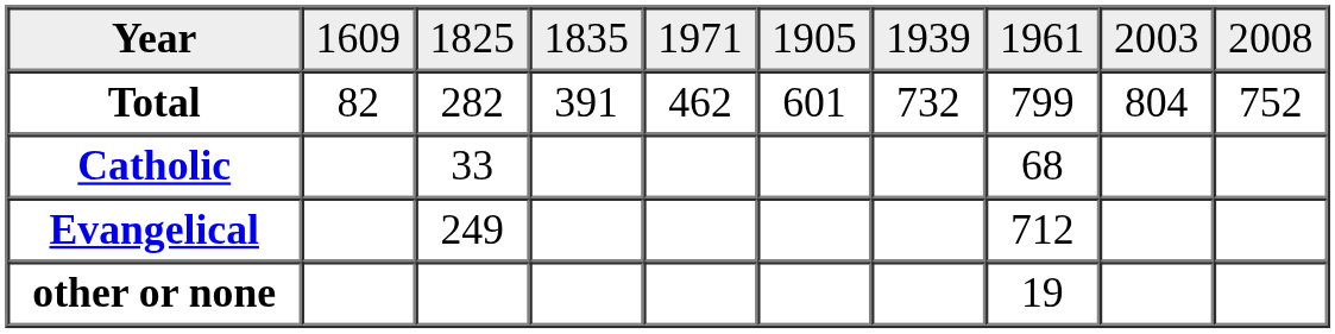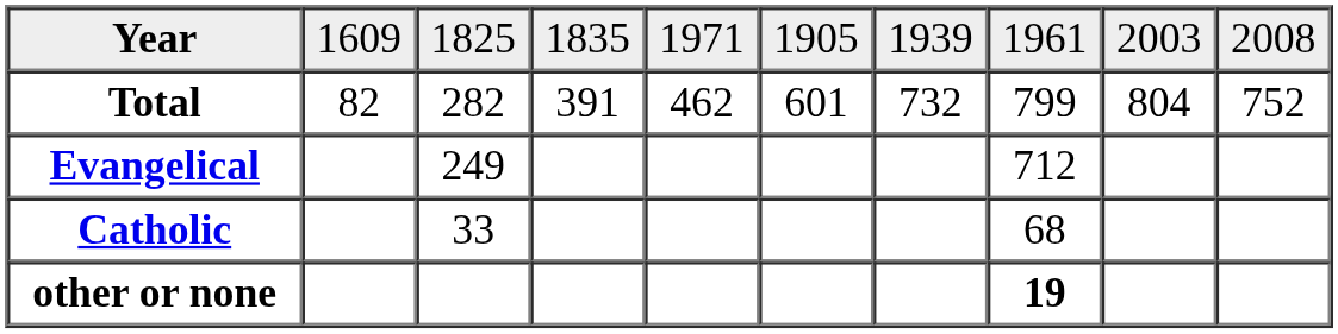 <table border="1" cellpadding="2" cellspacing="0" width="500">
 <tr bgcolor="#eeeeee" align="center">
 <td><strong>Year</strong></td>
 <td>1609</td>
 <td>1825</td>
 <td>1835</td>
 <td>1971</td>
 <td>1905</td>
 <td>1939</td>
 <td>1961</td>
 <td>2003</td>
 <td>2008</td>
 </tr>
 <tr align="center">
 <td><strong>Total</strong></td>
 <td>82</td>
 <td>282</td>
 <td>391</td>
 <td>462</td>
 <td>601</td>
 <td>732</td>
 <td>799</td>
 <td>804</td>
 <td>752</td>
 </tr>
 <tr align="center">
+<td><strong><a href='#'>Evangelical</a></strong></td>
+<td> </td>
+<td>249</td>
+<td> </td>
+<td> </td>
+<td> </td>
+<td> </td>
+<td>712</td>
+<td> </td>
+<td> </td>
+</tr>
+<tr align="center">
 <td><strong><a href='#'>Catholic</a></strong></td>
 <td> </td>
 <td>33</td>
 <td> </td>
 <td> </td>
 <td> </td>
 <td> </td>
 <td>68</td>
 <td> </td>
 <td> </td>
 </tr>
 <tr align="center">
-<td><strong><a href='#'>Evangelical</a></strong></td>
-<td> </td>
-<td>249</td>
-<td> </td>
-<td> </td>
-<td> </td>
-<td> </td>
-<td>712</td>
-<td> </td>
-<td> </td>
-</tr>
-<tr align="center">
 <td><strong>other or none</strong></td>
 <td> </td>
 <td> </td>
 <td> </td>
 <td> </td>
 <td> </td>
 <td> </td>
-<td>19</td>
+<td><strong>19</strong></td>
 <td> </td>
 <td> </td>
 </tr>
 </table>
